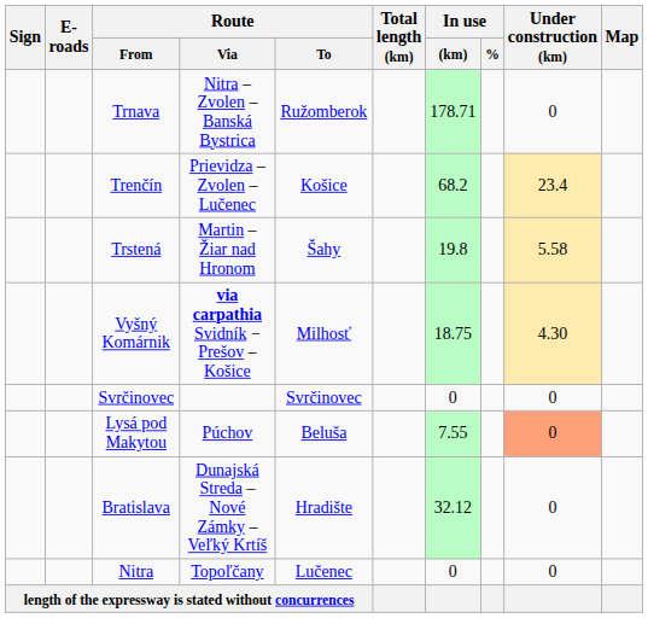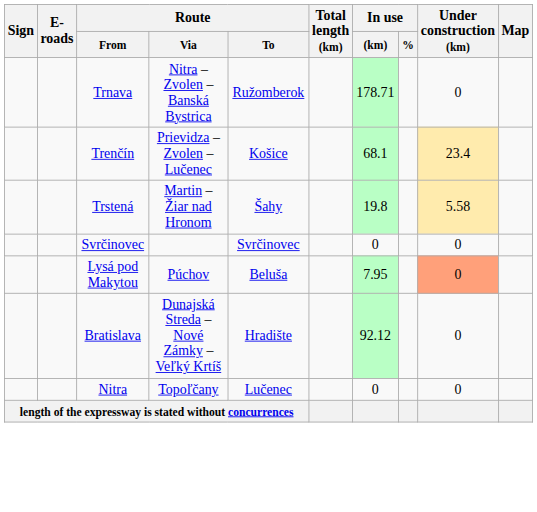 <table class="wikitable" style="text-align: center">
 <tr>
 <th rowspan="2">Sign</th>
 <th rowspan="2">E-roads</th>
 <th colspan="3">Route</th>
 <th rowspan="2">Total length<br><small>(km)</small></th>
 <th colspan="2">In use</th>
 <th rowspan="2">Under<br>construction<br><small>(km)</small></th>
 <th rowspan="2">Map</th>
 </tr>
 <tr>
 <th style="width: 130px"><small>From</small></th>
 <th style="width: 280px"><small>Via</small></th>
 <th style="width: 130px"><small>To</small></th>
 <th style="width: 64px"><small>(km)</small></th>
 <th style="width: 36px"><small>%</small></th>
 </tr>
 <tr>
 <td></td>
 <td> <br></td>
 <td><a href='#'>Trnava</a><br> </td>
 <td><a href='#'>Nitra</a> – <a href='#'>Zvolen</a> – <a href='#'>Banská Bystrica</a></td>
 <td><a href='#'>Ružomberok</a><br> </td>
 <td></td>
 <td bgcolor="#B9FFC5">178.71</td>
 <td></td>
 <td>0</td>
 <td></td>
 </tr>
 <tr>
 <td></td>
 <td> <br> </td>
 <td><a href='#'>Trenčín</a><br> </td>
 <td><a href='#'>Prievidza</a> – <a href='#'>Zvolen</a> – <a href='#'>Lučenec</a></td>
 <td><a href='#'>Košice</a><br> </td>
 <td></td>
-<td bgcolor="#B9FFC5">68.2</td>
+<td bgcolor="#B9FFC5">68.1</td>
 <td></td>
 <td bgcolor="#FFEBAD">23.4</td>
 <td></td>
 </tr>
 <tr>
 <td></td>
 <td> <br></td>
 <td><a href='#'>Trstená</a><br>  </td>
 <td><a href='#'>Martin</a> – <a href='#'>Žiar nad Hronom</a></td>
 <td><a href='#'>Šahy</a><br>  </td>
 <td></td>
 <td bgcolor="#B9FFC5">19.8</td>
 <td></td>
 <td bgcolor="#FFEBAD">5.58</td>
-<td></td>
-</tr>
-<tr>
-<td></td>
-<td> <br> </td>
-<td><a href='#'>Vyšný Komárnik</a><br>  </td>
-<td><a href='#'><strong>via carpathia</strong></a><br><a href='#'>Svidník</a> − <a href='#'>Prešov</a> – <a href='#'>Košice</a></td>
-<td><a href='#'>Milhosť</a><br>  </td>
-<td></td>
-<td bgcolor="#B9FFC5">18.75</td>
-<td></td>
-<td bgcolor="#FFEBAD">4.30</td>
 <td></td>
 </tr>
 <tr>
 <td></td>
 <td></td>
 <td><a href='#'>Svrčinovec</a><br>  </td>
 <td></td>
 <td><a href='#'>Svrčinovec</a><br> </td>
 <td></td>
 <td>0</td>
 <td></td>
 <td>0</td>
 <td></td>
 </tr>
 <tr>
 <td></td>
 <td align="center"></td>
 <td><a href='#'>Lysá pod Makytou</a><br>  </td>
 <td><a href='#'>Púchov</a></td>
 <td><a href='#'>Beluša</a><br> </td>
 <td></td>
-<td bgcolor="#B9FFC5">7.55</td>
+<td bgcolor="#B9FFC5">7.95</td>
 <td></td>
 <td style="background: lightsalmon;">0</td>
 <td></td>
 </tr>
 <tr>
 <td></td>
 <td></td>
 <td><a href='#'>Bratislava</a><br> </td>
 <td><a href='#'>Dunajská Streda</a> – <a href='#'>Nové Zámky</a> – <a href='#'>Veľký Krtíš</a></td>
 <td><a href='#'>Hradište</a><br> </td>
 <td></td>
-<td bgcolor="#B9FFC5">32.12</td>
+<td bgcolor="#B9FFC5">92.12</td>
 <td></td>
 <td>0</td>
 <td></td>
 </tr>
 <tr>
 <td></td>
 <td align="center"></td>
 <td><a href='#'>Nitra</a><br> </td>
 <td><a href='#'>Topoľčany</a></td>
 <td><a href='#'>Lučenec</a><br> </td>
 <td></td>
 <td>0</td>
 <td></td>
 <td>0</td>
 <td></td>
 </tr>
 <tr>
 <th colspan="5"> <small>length of the expressway is stated without <a href='#'>concurrences</a></small></th>
 <th></th>
 <th></th>
 <th></th>
 <th></th>
 <th></th>
 </tr>
 </table>
